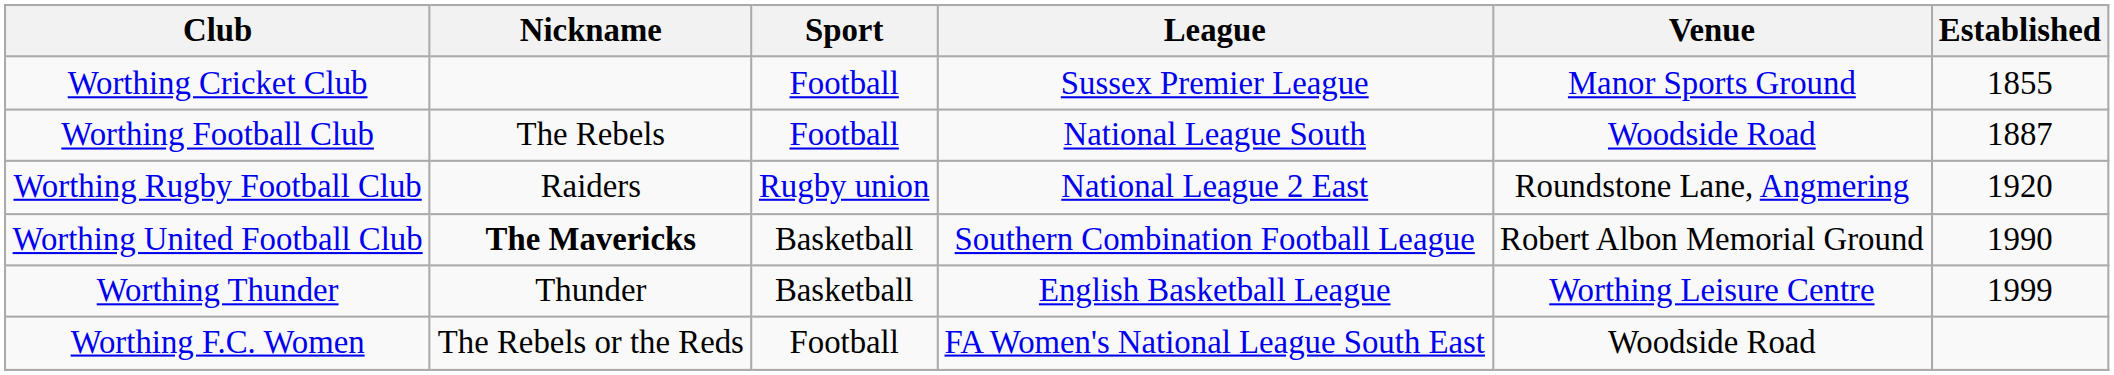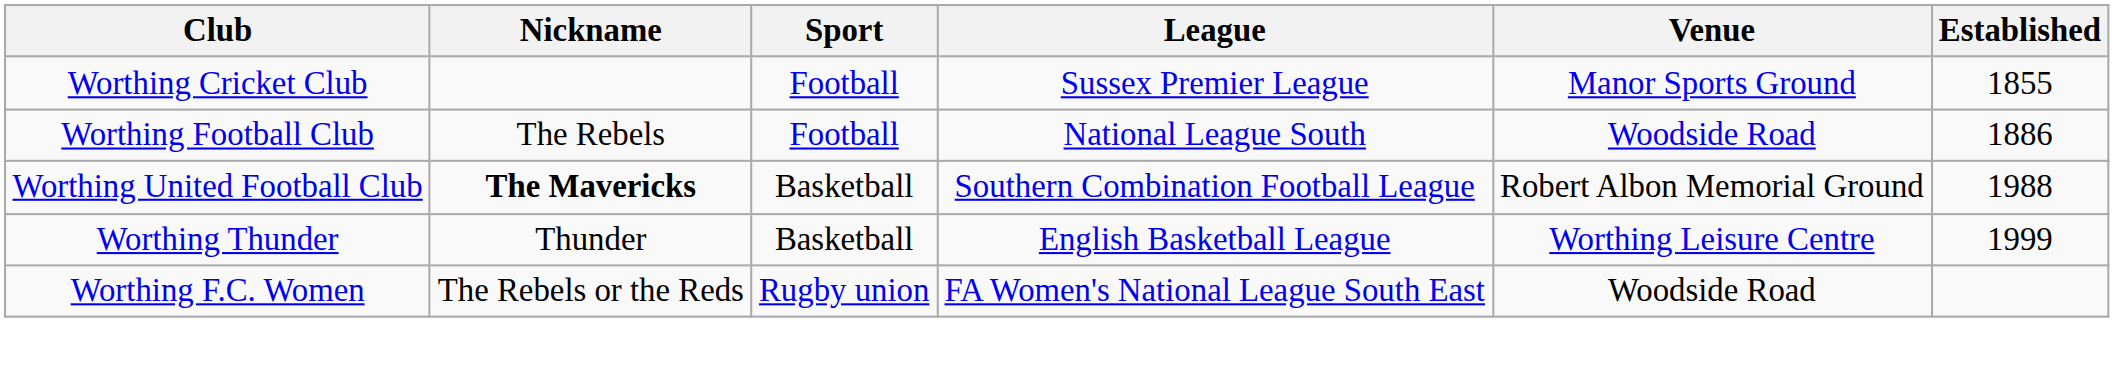 <table class="wikitable sortable" style="text-align:center">
 <tr>
 <th scope="col">Club</th>
 <th scope="col">Nickname</th>
 <th scope="col">Sport</th>
 <th scope="col">League</th>
 <th scope="col">Venue</th>
 <th scope="col">Established</th>
 </tr>
 <tr>
 <td><a href='#'>Worthing Cricket Club</a></td>
 <td></td>
 <td><a href='#'>Football</a></td>
 <td><a href='#'>Sussex Premier League</a></td>
 <td><a href='#'>Manor Sports Ground</a></td>
 <td>1855</td>
 </tr>
 <tr>
 <td><a href='#'>Worthing Football Club</a></td>
 <td>The Rebels</td>
 <td><a href='#'>Football</a></td>
 <td><a href='#'>National League South</a></td>
 <td><a href='#'>Woodside Road</a></td>
-<td>1887</td>
-</tr>
-<tr>
-<td><a href='#'>Worthing Rugby Football Club</a></td>
-<td>Raiders</td>
-<td><a href='#'>Rugby union</a></td>
-<td><a href='#'>National League 2 East</a></td>
-<td>Roundstone Lane, <a href='#'>Angmering</a></td>
-<td>1920</td>
+<td>1886</td>
 </tr>
 <tr>
 <td><a href='#'>Worthing United Football Club</a></td>
 <td><strong>The Mavericks</strong></td>
 <td>Basketball</td>
 <td><a href='#'>Southern Combination Football League</a></td>
 <td>Robert Albon Memorial Ground</td>
-<td>1990</td>
+<td>1988</td>
 </tr>
 <tr>
 <td><a href='#'>Worthing Thunder</a></td>
 <td>Thunder</td>
 <td>Basketball</td>
 <td><a href='#'>English Basketball League</a></td>
 <td><a href='#'>Worthing Leisure Centre</a></td>
 <td>1999</td>
 </tr>
 <tr>
 <td><a href='#'>Worthing F.C. Women</a></td>
 <td>The Rebels or the Reds</td>
-<td>Football</td>
+<td><a href='#'>Rugby union</a></td>
 <td><a href='#'>FA Women's National League South East</a></td>
 <td>Woodside Road</td>
 <td></td>
 </tr>
 </table>
